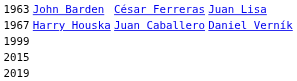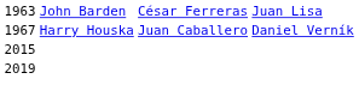 <table>
 <tr>
 <td>1963</td>
 <td><a href='#'>John Barden</a><br></td>
 <td><a href='#'>César Ferreras</a><br></td>
 <td><a href='#'>Juan Lisa</a><br></td>
 </tr>
 <tr>
 <td>1967</td>
 <td><a href='#'>Harry Houska</a><br></td>
 <td><a href='#'>Juan Caballero</a><br></td>
 <td><a href='#'>Daniel Verník</a><br></td>
-</tr>
-<tr>
-<td>1999</td>
-<td></td>
-<td></td>
-<td></td>
 </tr>
 <tr>
 <td rowspan=2>2015<br></td>
 <td rowspan=2></td>
 <td rowspan=2></td>
 <td></td>
 </tr>
 <tr>
 <td></td>
 </tr>
 <tr>
 <td rowspan=2>2019<br></td>
 <td rowspan=2></td>
 <td rowspan=2></td>
 <td></td>
 </tr>
 <tr>
 <td></td>
 </tr>
 </table>
